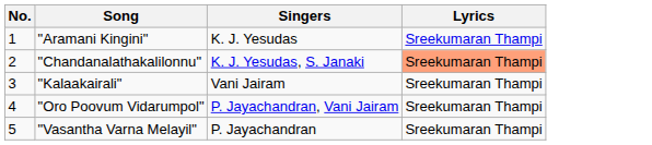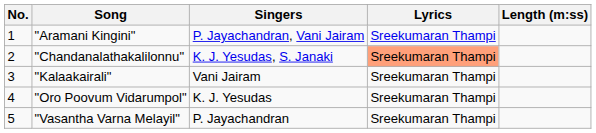 <table class="wikitable" style="font-size:95%;">
 <tr>
 <th>No.</th>
 <th>Song</th>
 <th>Singers</th>
 <th>Lyrics</th>
+<th>Length (m:ss)</th>
 </tr>
 <tr>
 <td>1</td>
 <td>"Aramani Kingini"</td>
-<td>K. J. Yesudas</td>
+<td><a href='#'>P. Jayachandran</a>, <a href='#'>Vani Jairam</a></td>
 <td><a href='#'>Sreekumaran Thampi</a></td>
+<td></td>
 </tr>
 <tr>
 <td>2</td>
 <td>"Chandanalathakalilonnu"</td>
 <td><a href='#'>K. J. Yesudas</a>, <a href='#'>S. Janaki</a></td>
 <td style="background: lightsalmon;">Sreekumaran Thampi</td>
+<td></td>
 </tr>
 <tr>
 <td>3</td>
 <td>"Kalaakairali"</td>
 <td>Vani Jairam</td>
 <td>Sreekumaran Thampi</td>
+<td></td>
 </tr>
 <tr>
 <td>4</td>
 <td>"Oro Poovum Vidarumpol"</td>
-<td><a href='#'>P. Jayachandran</a>, <a href='#'>Vani Jairam</a></td>
+<td>K. J. Yesudas</td>
 <td>Sreekumaran Thampi</td>
+<td></td>
 </tr>
 <tr>
 <td>5</td>
 <td>"Vasantha Varna Melayil"</td>
 <td>P. Jayachandran</td>
 <td>Sreekumaran Thampi</td>
+<td></td>
 </tr>
 </table>
